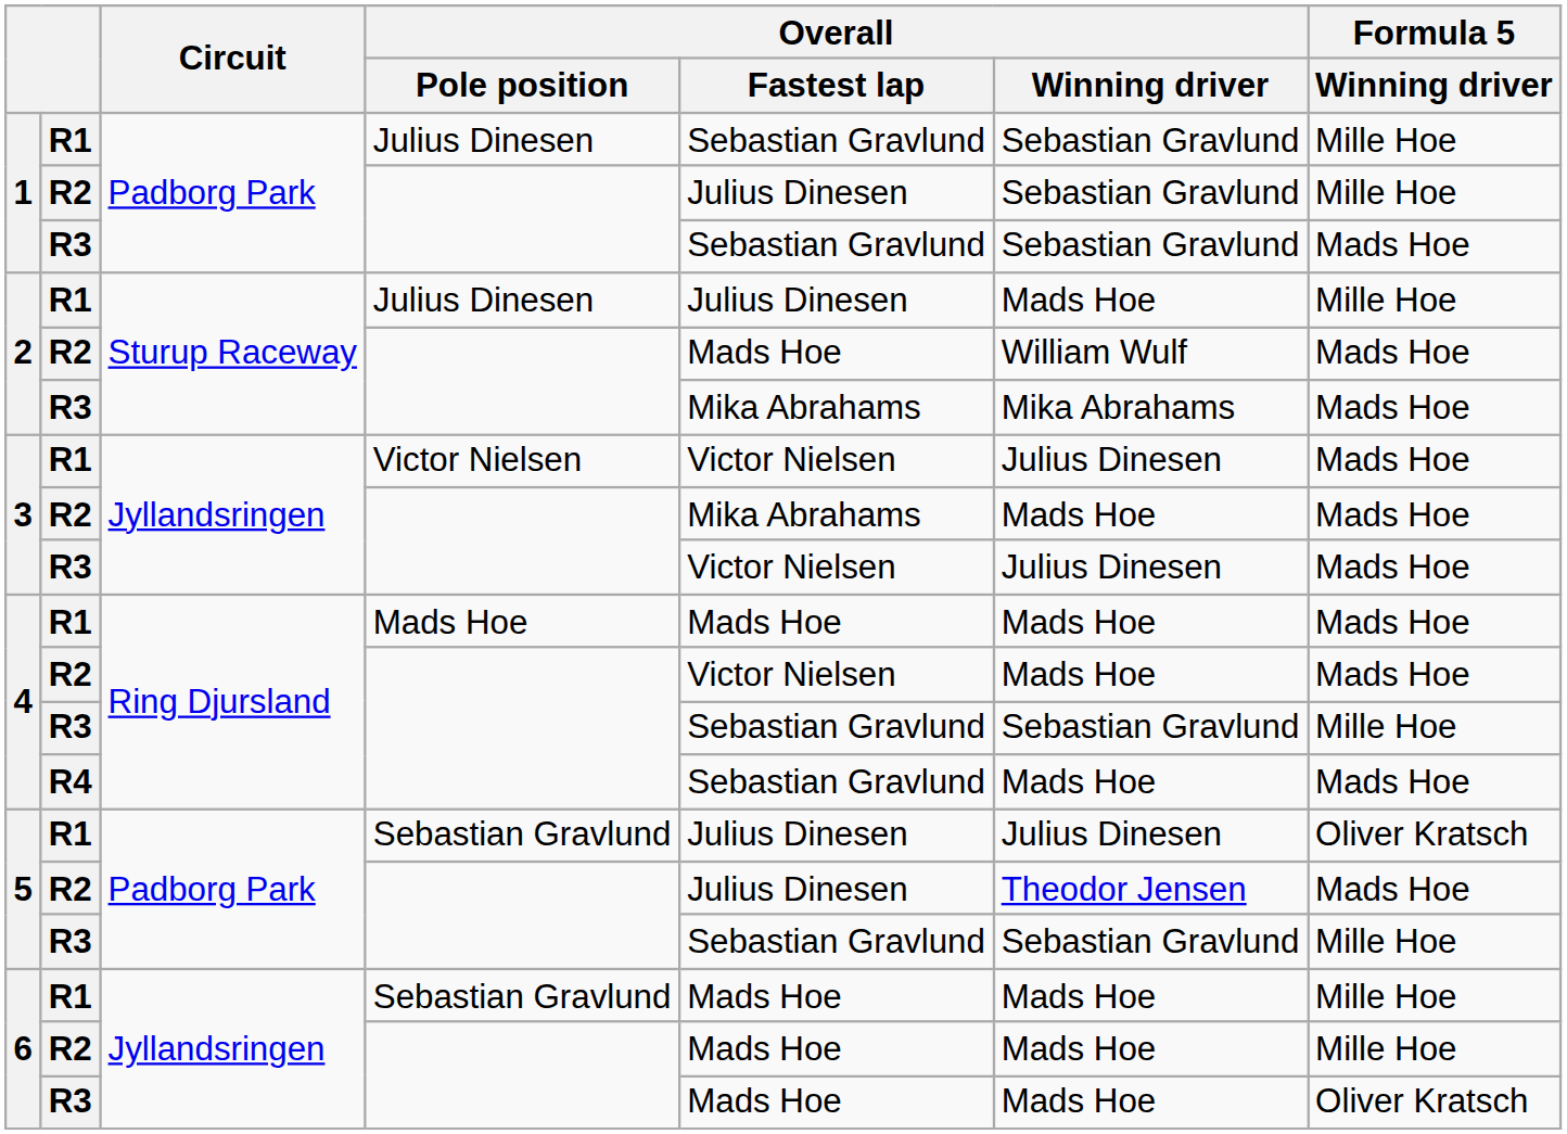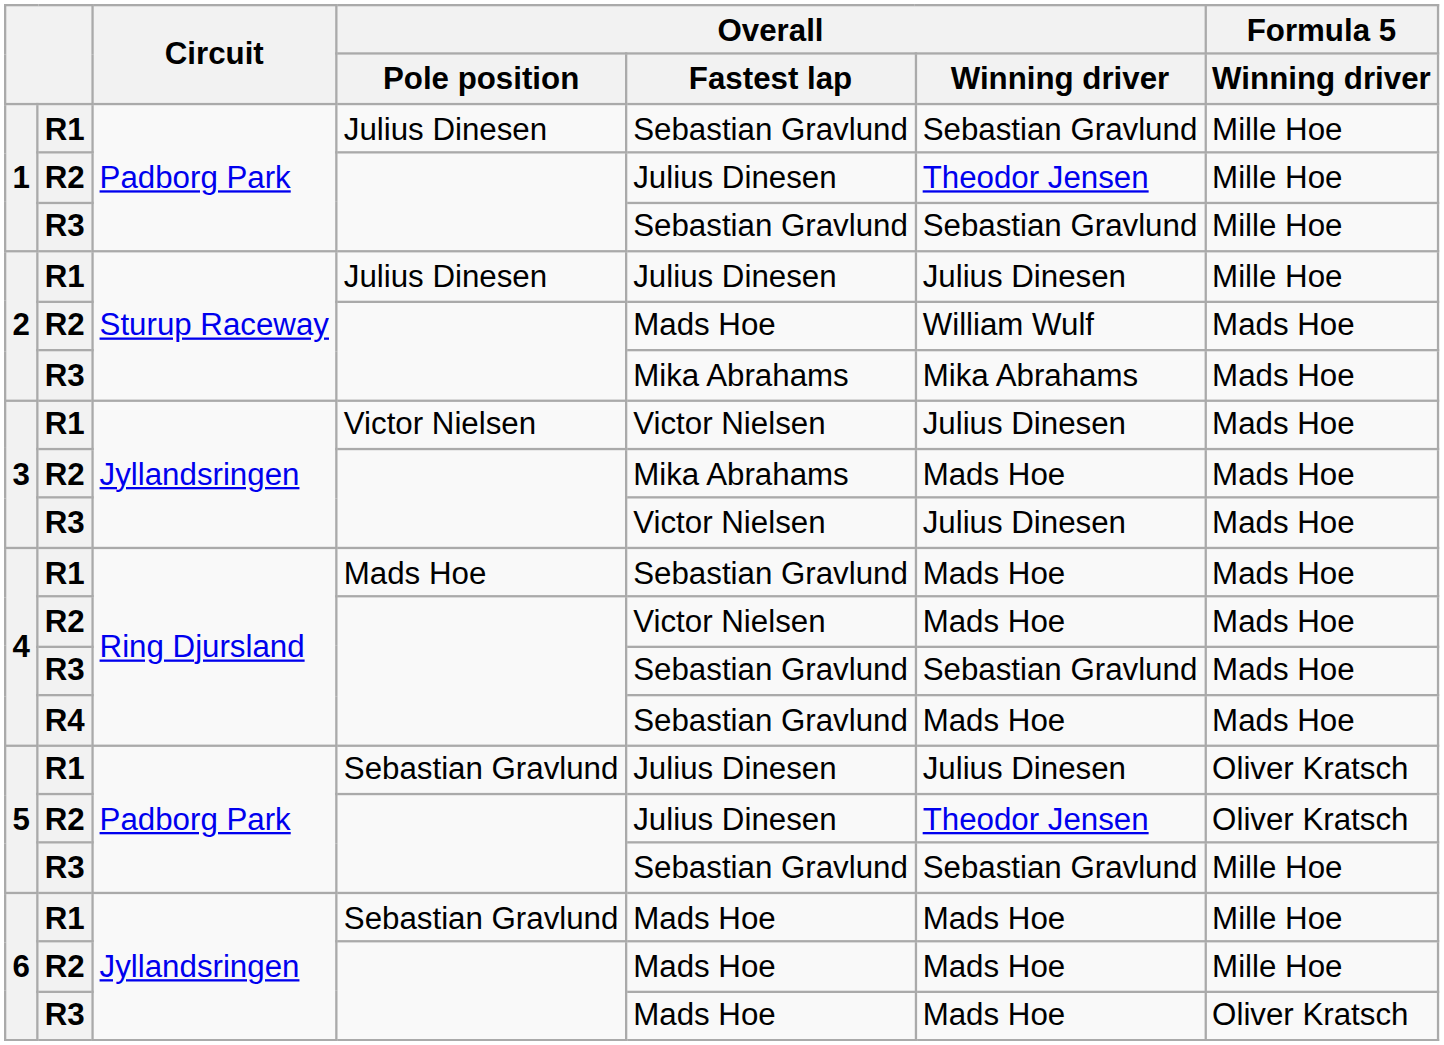 <table class="wikitable" style="font-size: 85%;">
 <tr>
 <th colspan=2 rowspan=2></th>
 <th rowspan=2>Circuit</th>
 <th colspan=3>Overall</th>
 <th>Formula 5</th>
 </tr>
 <tr>
 <th>Pole position</th>
 <th>Fastest lap</th>
 <th>Winning driver</th>
 <th>Winning driver</th>
 </tr>
 <tr>
 <th rowspan=3>1</th>
 <th>R1</th>
 <td rowspan=3> <a href='#'>Padborg Park</a></td>
 <td> Julius Dinesen</td>
 <td> Sebastian Gravlund</td>
 <td> Sebastian Gravlund</td>
 <td> Mille Hoe</td>
 </tr>
 <tr>
 <th>R2</th>
 <td rowspan=2></td>
 <td> Julius Dinesen</td>
-<td> Sebastian Gravlund</td>
+<td> <a href='#'>Theodor Jensen</a></td>
 <td> Mille Hoe</td>
 </tr>
 <tr>
 <th>R3</th>
 <td> Sebastian Gravlund</td>
 <td> Sebastian Gravlund</td>
-<td> Mads Hoe</td>
+<td> Mille Hoe</td>
 </tr>
 <tr>
 <th rowspan=3>2</th>
 <th>R1</th>
 <td rowspan=3> <a href='#'>Sturup Raceway</a></td>
 <td> Julius Dinesen</td>
 <td> Julius Dinesen</td>
-<td> Mads Hoe</td>
+<td> Julius Dinesen</td>
 <td> Mille Hoe</td>
 </tr>
 <tr>
 <th>R2</th>
 <td rowspan=2></td>
 <td> Mads Hoe</td>
 <td> William Wulf</td>
 <td> Mads Hoe</td>
 </tr>
 <tr>
 <th>R3</th>
 <td> Mika Abrahams</td>
 <td> Mika Abrahams</td>
 <td> Mads Hoe</td>
 </tr>
 <tr>
 <th rowspan=3>3</th>
 <th>R1</th>
 <td rowspan=3> <a href='#'>Jyllandsringen</a></td>
 <td> Victor Nielsen</td>
 <td> Victor Nielsen</td>
 <td> Julius Dinesen</td>
 <td> Mads Hoe</td>
 </tr>
 <tr>
 <th>R2</th>
 <td rowspan=2></td>
 <td> Mika Abrahams</td>
 <td> Mads Hoe</td>
 <td> Mads Hoe</td>
 </tr>
 <tr>
 <th>R3</th>
 <td> Victor Nielsen</td>
 <td> Julius Dinesen</td>
 <td> Mads Hoe</td>
 </tr>
 <tr>
 <th rowspan=4>4</th>
 <th>R1</th>
 <td rowspan=4> <a href='#'>Ring Djursland</a></td>
 <td> Mads Hoe</td>
-<td> Mads Hoe</td>
+<td> Sebastian Gravlund</td>
 <td> Mads Hoe</td>
 <td> Mads Hoe</td>
 </tr>
 <tr>
 <th>R2</th>
 <td rowspan=3></td>
 <td> Victor Nielsen</td>
 <td> Mads Hoe</td>
 <td> Mads Hoe</td>
 </tr>
 <tr>
 <th>R3</th>
 <td> Sebastian Gravlund</td>
 <td> Sebastian Gravlund</td>
-<td> Mille Hoe</td>
+<td> Mads Hoe</td>
 </tr>
 <tr>
 <th>R4</th>
 <td> Sebastian Gravlund</td>
 <td> Mads Hoe</td>
 <td> Mads Hoe</td>
 </tr>
 <tr>
 <th rowspan=3>5</th>
 <th>R1</th>
 <td rowspan=3> <a href='#'>Padborg Park</a></td>
 <td> Sebastian Gravlund</td>
 <td> Julius Dinesen</td>
 <td> Julius Dinesen</td>
 <td> Oliver Kratsch</td>
 </tr>
 <tr>
 <th>R2</th>
 <td rowspan=2></td>
 <td> Julius Dinesen</td>
 <td> <a href='#'>Theodor Jensen</a></td>
-<td> Mads Hoe</td>
+<td> Oliver Kratsch</td>
 </tr>
 <tr>
 <th>R3</th>
 <td> Sebastian Gravlund</td>
 <td> Sebastian Gravlund</td>
 <td> Mille Hoe</td>
 </tr>
 <tr>
 <th rowspan=3>6</th>
 <th>R1</th>
 <td rowspan=3> <a href='#'>Jyllandsringen</a></td>
 <td> Sebastian Gravlund</td>
 <td> Mads Hoe</td>
 <td> Mads Hoe</td>
 <td> Mille Hoe</td>
 </tr>
 <tr>
 <th>R2</th>
 <td rowspan=2></td>
 <td> Mads Hoe</td>
 <td> Mads Hoe</td>
 <td> Mille Hoe</td>
 </tr>
 <tr>
 <th>R3</th>
 <td> Mads Hoe</td>
 <td> Mads Hoe</td>
 <td> Oliver Kratsch</td>
 </tr>
 </table>
